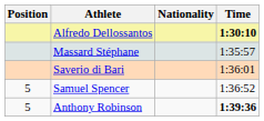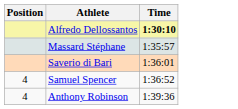 <table class="wikitable sortable">
 <tr>
 <th>Position</th>
 <th>Athlete</th>
-<th>Nationality</th>
 <th>Time</th>
 </tr>
 <tr bgcolor="#F7F6A8">
 <td align=center></td>
 <td><a href='#'>Alfredo Dellossantos</a></td>
-<td></td>
 <td><strong>1:30:10</strong></td>
 </tr>
 <tr bgcolor="#DCE5E5">
 <td align=center></td>
 <td><a href='#'>Massard Stéphane</a></td>
-<td></td>
 <td>1:35:57</td>
 </tr>
 <tr bgcolor="#FFDAB9">
 <td align=center></td>
 <td><a href='#'>Saverio di Bari</a></td>
-<td></td>
 <td>1:36:01</td>
 </tr>
 <tr>
-<td align=center>5</td>
+<td align=center>4</td>
 <td><a href='#'>Samuel Spencer</a></td>
-<td></td>
 <td>1:36:52</td>
 </tr>
 <tr>
-<td align=center>5</td>
+<td align=center>4</td>
 <td><a href='#'>Anthony Robinson</a></td>
-<td></td>
-<td><strong>1:39:36</strong></td>
+<td>1:39:36</td>
 </tr>
 </table>
